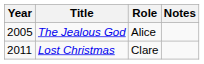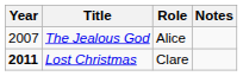 <table class="wikitable">
 <tr>
 <th>Year</th>
 <th>Title</th>
 <th>Role</th>
 <th>Notes</th>
 </tr>
 <tr>
-<td>2005</td>
+<td>2007</td>
 <td><em><a href='#'>The Jealous God</a></em></td>
 <td>Alice</td>
 <td></td>
 </tr>
 <tr>
-<td>2011</td>
+<td><strong>2011</strong></td>
 <td><em><a href='#'>Lost Christmas</a></em></td>
 <td>Clare</td>
 <td></td>
 </tr>
 </table>
